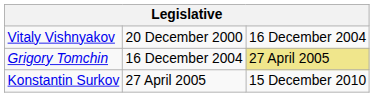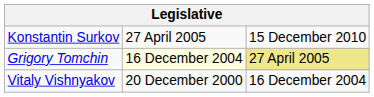 <table class="wikitable sortable">
 <tr>
 <th colspan=3>Legislative</th>
+</tr>
+<tr>
+<td><a href='#'>Konstantin Surkov</a></td>
+<td>27 April 2005</td>
+<td>15 December 2010</td>
+</tr>
+<tr>
+<td><em><a href='#'>Grigory Tomchin</a></em></td>
+<td style="background: lightyellow;">16 December 2004</td>
+<td style="background: khaki;">27 April 2005</td>
 </tr>
 <tr>
 <td><a href='#'>Vitaly Vishnyakov</a></td>
 <td>20 December 2000</td>
 <td>16 December 2004</td>
 </tr>
-<tr>
-<td><em><a href='#'>Grigory Tomchin</a></em></td>
-<td>16 December 2004</td>
-<td style="background: khaki;">27 April 2005</td>
-</tr>
-<tr>
-<td><a href='#'>Konstantin Surkov</a></td>
-<td>27 April 2005</td>
-<td>15 December 2010</td>
-</tr>
 </table>
